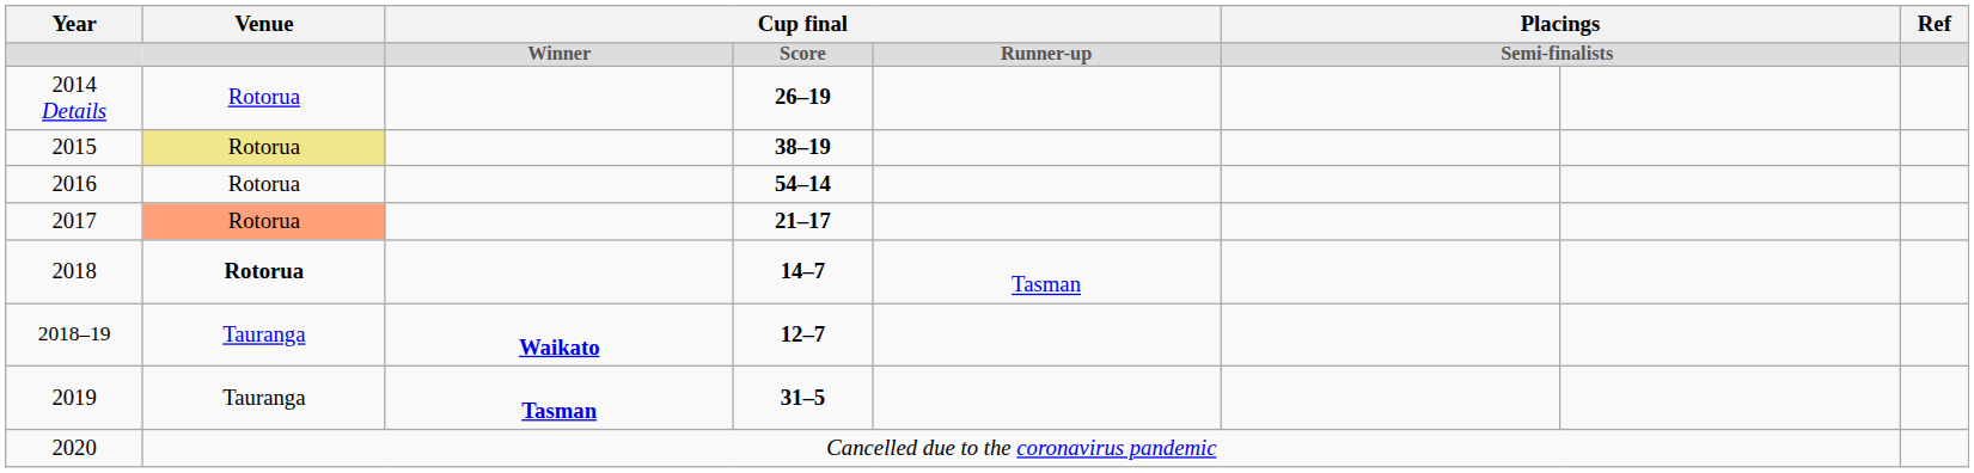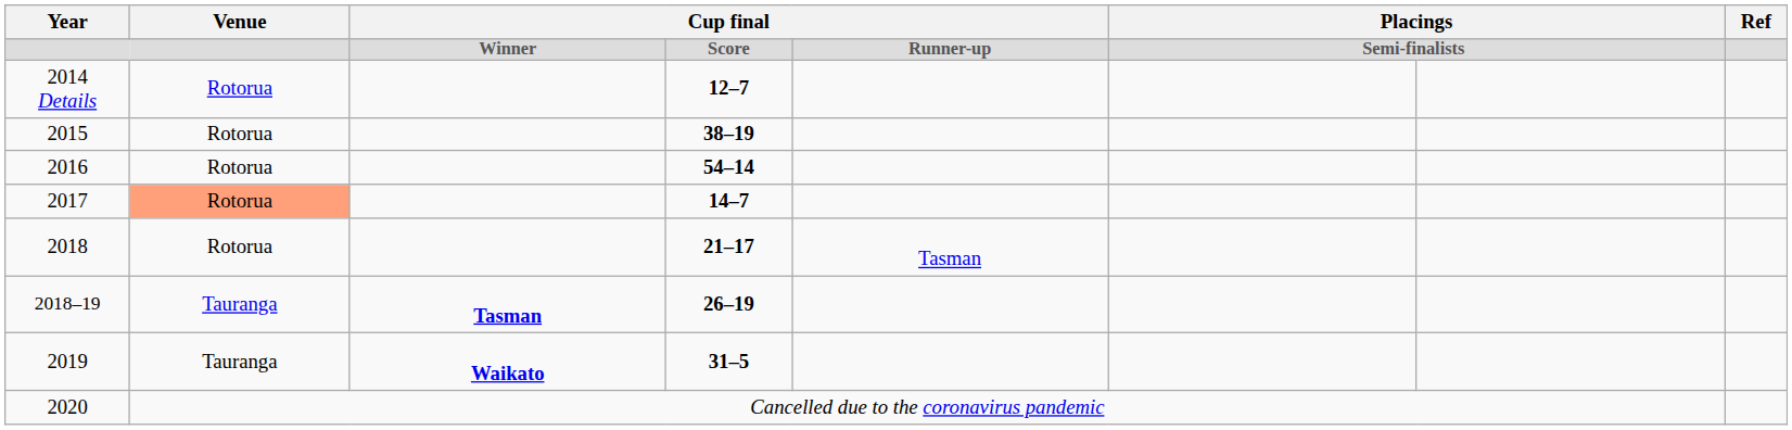 <table class="wikitable" style="font-size:90%; width:100%; text-align: center;">
 <tr>
 <th>Year</th>
 <th>Venue</th>
 <th colspan=3>Cup final</th>
 <th colspan=2>Placings</th>
 <th style="padding:1px;">Ref</th>
 </tr>
 <tr bgcolor=#ddd style="line-height:9px; font-size:87%;">
 <td style="width:3.5em; border-right:0px;"></td>
 <td style="width:6.5em; border-left:0px; color:#555; "></td>
 <td style="width:9.5em; font-weight:bold; color:#555;">Winner</td>
 <td style="width:3.5em; font-weight:bold; color:#555;">Score</td>
 <td style="width:9.5em; font-weight:bold; color:#555;">Runner-up</td>
 <td align=right style="width:9.5em; padding-right:0; border-right:0; color:#555;"><strong>Semi-fi</strong></td>
 <td align=left style="width:9.5em; padding-left:0; border-left:0; color:#555;"><strong>nalists</strong></td>
 <td style="width:1.0em; font-weight:bold; color:#555;"></td>
 </tr>
 <tr>
 <td>2014<br><em><a href='#'>Details</a></em></td>
 <td><a href='#'>Rotorua</a></td>
 <td><strong><br></strong></td>
-<td><strong>26–19</strong></td>
+<td><strong>12–7</strong></td>
 <td><br></td>
 <td><br></td>
 <td><br></td>
 <td></td>
 </tr>
 <tr>
 <td>2015</td>
-<td style="background: khaki;">Rotorua</td>
+<td>Rotorua</td>
 <td><strong><br></strong></td>
 <td><strong>38–19</strong></td>
 <td><br></td>
 <td style="padding:2px;"><br></td>
 <td><br></td>
 <td></td>
 </tr>
 <tr>
 <td>2016</td>
 <td>Rotorua</td>
 <td style="padding:1px;"><br><strong></strong></td>
 <td><strong>54–14</strong></td>
 <td><br></td>
 <td><br></td>
 <td><br></td>
 <td></td>
 </tr>
 <tr>
 <td>2017</td>
 <td style="background: lightsalmon;">Rotorua</td>
 <td style="padding:1px;"><br><strong></strong></td>
-<td><strong>21–17</strong></td>
+<td><strong>14–7</strong></td>
 <td><br></td>
 <td><br></td>
 <td><br></td>
 <td></td>
 </tr>
 <tr>
 <td>2018</td>
-<td><strong>Rotorua</strong></td>
+<td>Rotorua</td>
 <td><strong><br></strong></td>
-<td><strong>14–7</strong></td>
+<td><strong>21–17</strong></td>
 <td><br><a href='#'>Tasman</a></td>
 <td><br></td>
 <td><br></td>
 <td></td>
 </tr>
 <tr>
 <td style="padding:0; font-size:93%;">2018–19</td>
 <td><a href='#'>Tauranga</a></td>
-<td><strong><br><a href='#'>Waikato</a></strong></td>
-<td><strong>12–7</strong></td>
+<td><strong><br><a href='#'>Tasman</a></strong></td>
+<td><strong>26–19</strong></td>
 <td style="padding:2px;"><br></td>
 <td><br></td>
 <td><br></td>
 <td><br></td>
 </tr>
 <tr>
 <td>2019</td>
 <td>Tauranga</td>
-<td><strong><br><a href='#'>Tasman</a></strong></td>
+<td><strong><br><a href='#'>Waikato</a></strong></td>
 <td><strong>31–5</strong></td>
 <td style="padding:2px;"><br></td>
 <td><br></td>
 <td><br></td>
 <td><br></td>
 </tr>
 <tr>
 <td>2020</td>
 <td colspan=6><em>Cancelled due to the <a href='#'>coronavirus pandemic</a></em></td>
 </tr>
 </table>
